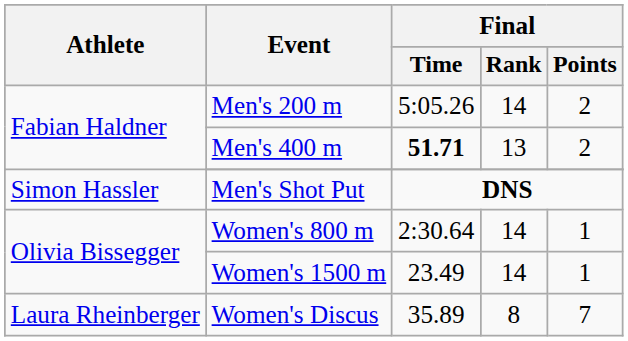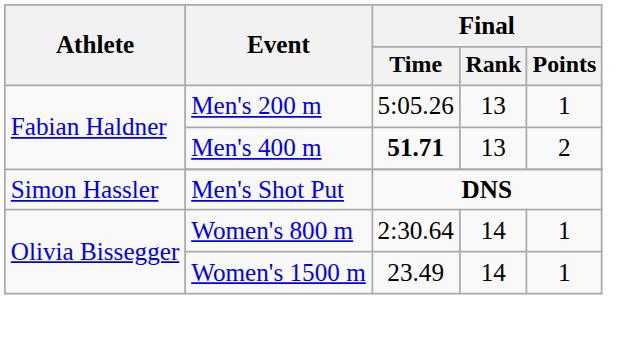 <table class="wikitable" style="font-size:90%;">
 <tr>
 <th rowspan=2>Athlete</th>
 <th rowspan=2>Event</th>
 <th colspan=3>Final</th>
 </tr>
 <tr style="font-size:95%">
 <th>Time</th>
 <th>Rank</th>
 <th>Points</th>
 </tr>
 <tr align=center>
 <td align=left rowspan=2><a href='#'>Fabian Haldner</a></td>
 <td align=left><a href='#'>Men's 200 m</a></td>
 <td>5:05.26</td>
-<td>14</td>
-<td>2</td>
+<td>13</td>
+<td>1</td>
 </tr>
 <tr align=center>
 <td align=left><a href='#'>Men's 400 m</a></td>
 <td><strong>51.71</strong></td>
 <td>13</td>
 <td>2</td>
 </tr>
 <tr align=center>
 <td align=left rowspan=2><a href='#'>Simon Hassler</a></td>
 </tr>
 <tr align=center>
 <td align=left><a href='#'>Men's Shot Put</a></td>
 <td colspan=3><strong>DNS</strong></td>
 </tr>
 <tr align=center>
 <td align=left rowspan=2><a href='#'>Olivia Bissegger</a></td>
 <td align=left><a href='#'>Women's 800 m</a></td>
 <td>2:30.64</td>
 <td>14</td>
 <td>1</td>
 </tr>
 <tr align=center>
 <td align=left><a href='#'>Women's 1500 m</a></td>
 <td>23.49</td>
 <td>14</td>
 <td>1</td>
 </tr>
-<tr align=center>
-<td align=left><a href='#'>Laura Rheinberger</a></td>
-<td align=left><a href='#'>Women's Discus</a></td>
-<td>35.89</td>
-<td>8</td>
-<td>7</td>
-</tr>
 </table>
